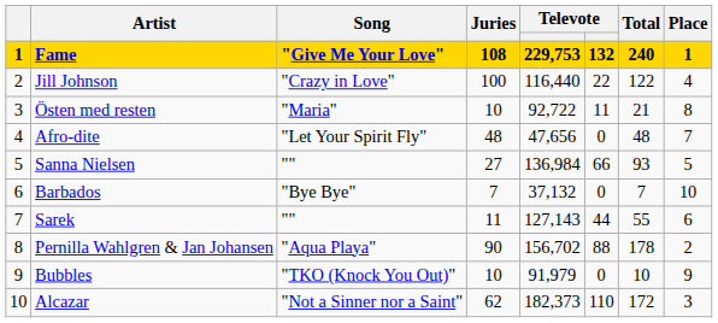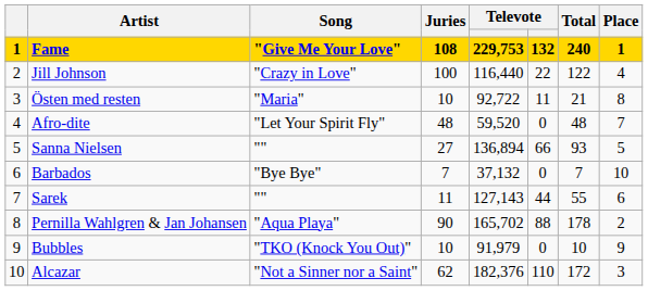 <table class="sortable wikitable" style="margin: 1em auto 1em auto; text-align:center;">
 <tr>
 <th rowspan="2"></th>
 <th rowspan="2">Artist</th>
 <th rowspan="2">Song</th>
 <th rowspan="2">Juries</th>
 <th colspan="2">Televote</th>
 <th rowspan="2">Total</th>
 <th rowspan="2">Place</th>
 </tr>
 <tr>
 <th></th>
 <th></th>
 </tr>
 <tr style="background:gold;">
 <td><strong>1</strong></td>
 <td align="left"><strong><a href='#'>Fame</a></strong></td>
 <td align="left"><strong>"<a href='#'>Give Me Your Love</a>"</strong></td>
 <td><strong>108</strong></td>
 <td><strong>229,753</strong></td>
 <td><strong>132</strong></td>
 <td><strong>240</strong></td>
 <td><strong>1</strong></td>
 </tr>
 <tr>
 <td>2</td>
 <td align="left"><a href='#'>Jill Johnson</a></td>
 <td align="left">"<a href='#'>Crazy in Love</a>"</td>
 <td>100</td>
 <td>116,440</td>
 <td>22</td>
 <td>122</td>
 <td>4</td>
 </tr>
 <tr>
 <td>3</td>
 <td align="left"><a href='#'>Östen med resten</a></td>
 <td align="left">"<a href='#'>Maria</a>"</td>
 <td>10</td>
 <td>92,722</td>
 <td>11</td>
 <td>21</td>
 <td>8</td>
 </tr>
 <tr>
 <td>4</td>
 <td align="left"><a href='#'>Afro-dite</a></td>
 <td align="left">"Let Your Spirit Fly"</td>
 <td>48</td>
-<td>47,656</td>
+<td>59,520</td>
 <td>0</td>
 <td>48</td>
 <td>7</td>
 </tr>
 <tr>
 <td>5</td>
 <td align="left"><a href='#'>Sanna Nielsen</a></td>
 <td align="left">""</td>
 <td>27</td>
-<td>136,984</td>
+<td>136,894</td>
 <td>66</td>
 <td>93</td>
 <td>5</td>
 </tr>
 <tr>
 <td>6</td>
 <td align="left"><a href='#'>Barbados</a></td>
 <td align="left">"Bye Bye"</td>
 <td>7</td>
 <td>37,132</td>
 <td>0</td>
 <td>7</td>
 <td>10</td>
 </tr>
 <tr>
 <td>7</td>
 <td align="left"><a href='#'>Sarek</a></td>
 <td align="left">""</td>
 <td>11</td>
 <td>127,143</td>
 <td>44</td>
 <td>55</td>
 <td>6</td>
 </tr>
 <tr>
 <td>8</td>
 <td align="left"><a href='#'>Pernilla Wahlgren</a> & <a href='#'>Jan Johansen</a></td>
 <td align="left">"<a href='#'>Aqua Playa</a>"</td>
 <td>90</td>
-<td>156,702</td>
+<td>165,702</td>
 <td>88</td>
 <td>178</td>
 <td>2</td>
 </tr>
 <tr>
 <td>9</td>
 <td align="left"><a href='#'>Bubbles</a></td>
 <td align="left">"<a href='#'>TKO (Knock You Out)</a>"</td>
 <td>10</td>
 <td>91,979</td>
 <td>0</td>
 <td>10</td>
 <td>9</td>
 </tr>
 <tr>
 <td>10</td>
 <td align="left"><a href='#'>Alcazar</a></td>
 <td align="left">"<a href='#'>Not a Sinner nor a Saint</a>"</td>
 <td>62</td>
-<td>182,373</td>
+<td>182,376</td>
 <td>110</td>
 <td>172</td>
 <td>3</td>
 </tr>
 </table>
